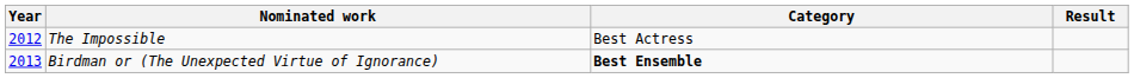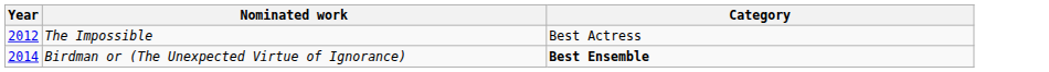 <table class=wikitable>
 <tr>
 <th scope="col" style="width:1em;">Year</th>
 <th scope="col" style="width:39em;">Nominated work</th>
 <th scope="col" style="width:33em;">Category</th>
-<th scope="col" style="width:5em;">Result</th>
 </tr>
 <tr>
 <td><a href='#'>2012</a></td>
 <td><em>The Impossible</em></td>
 <td>Best Actress</td>
-<td></td>
 </tr>
 <tr>
-<td><a href='#'>2013</a></td>
+<td><a href='#'>2014</a></td>
 <td><em>Birdman or (The Unexpected Virtue of Ignorance)</em></td>
 <td><strong>Best Ensemble</strong></td>
-<td></td>
 </tr>
 </table>
